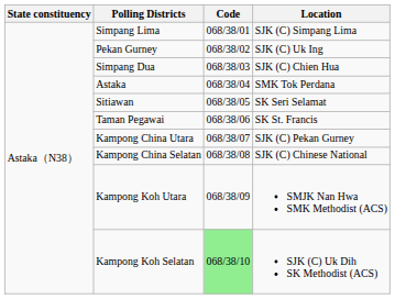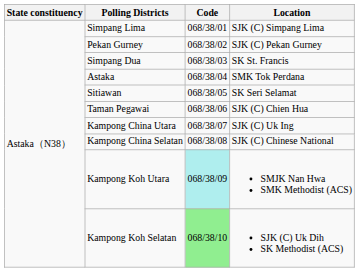 <table class="wikitable sortable mw-collapsible" style="white-space:nowrap;font-size:85%">
 <tr>
 <th>State constituency</th>
 <th>Polling Districts</th>
 <th>Code</th>
 <th>Location</th>
 </tr>
 <tr>
 <td rowspan="10">Astaka（N38）</td>
 <td>Simpang Lima</td>
 <td>068/38/01</td>
 <td>SJK (C) Simpang Lima</td>
 </tr>
 <tr>
 <td>Pekan Gurney</td>
 <td>068/38/02</td>
-<td>SJK (C) Uk Ing</td>
+<td>SJK (C) Pekan Gurney</td>
 </tr>
 <tr>
 <td>Simpang Dua</td>
 <td>068/38/03</td>
-<td>SJK (C) Chien Hua</td>
+<td>SK St. Francis</td>
 </tr>
 <tr>
 <td>Astaka</td>
 <td>068/38/04</td>
 <td>SMK Tok Perdana</td>
 </tr>
 <tr>
 <td>Sitiawan</td>
 <td>068/38/05</td>
 <td>SK Seri Selamat</td>
 </tr>
 <tr>
 <td>Taman Pegawai</td>
 <td>068/38/06</td>
-<td>SK St. Francis</td>
+<td>SJK (C) Chien Hua</td>
 </tr>
 <tr>
 <td>Kampong China Utara</td>
 <td>068/38/07</td>
-<td>SJK (C) Pekan Gurney</td>
+<td>SJK (C) Uk Ing</td>
 </tr>
 <tr>
 <td>Kampong China Selatan</td>
 <td>068/38/08</td>
 <td>SJK (C) Chinese National</td>
 </tr>
 <tr>
 <td>Kampong Koh Utara</td>
-<td>068/38/09</td>
+<td style="background: paleturquoise;">068/38/09</td>
 <td><br><ul><li>SMJK Nan Hwa</li><li>SMK Methodist (ACS)</li></ul></td>
 </tr>
 <tr>
 <td>Kampong Koh Selatan</td>
 <td style="background: lightgreen;">068/38/10</td>
 <td><br><ul><li>SJK (C) Uk Dih</li><li>SK Methodist (ACS)</li></ul></td>
 </tr>
 </table>
